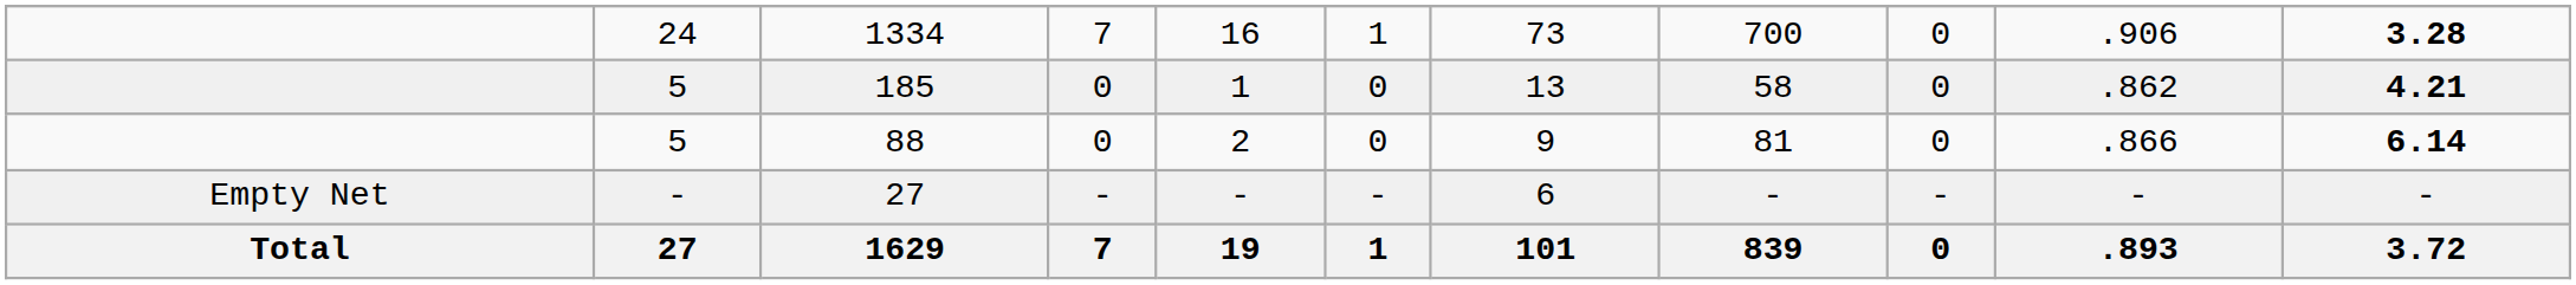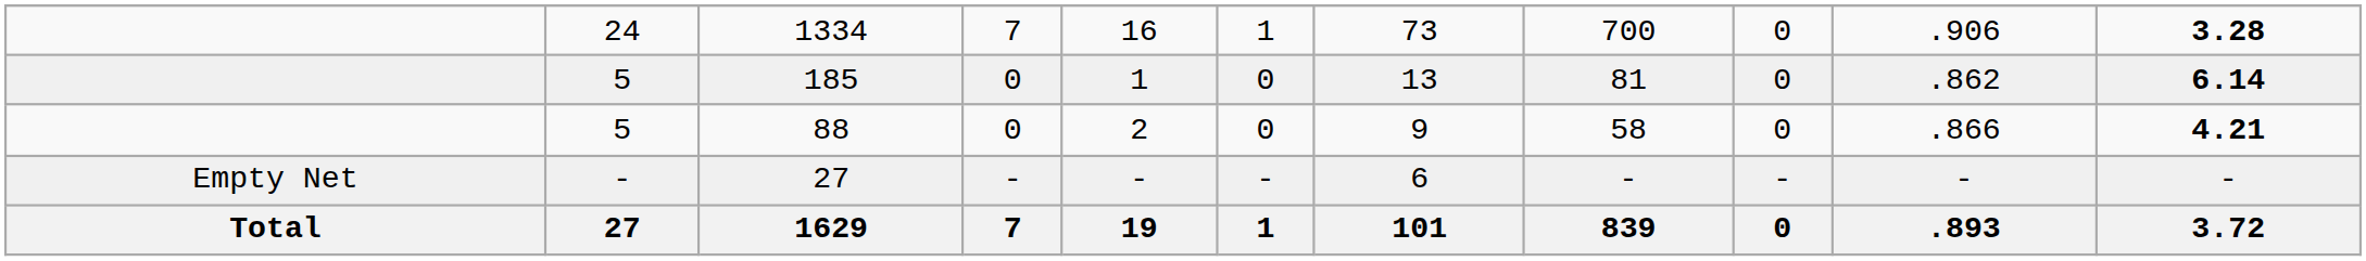 <table class="wikitable sortable" width ="1000">
 <tr align="center">
 </tr>
 <tr align="center" bgcolor="">
 <td></td>
 <td>24</td>
 <td>1334</td>
 <td>7</td>
 <td>16</td>
 <td>1</td>
 <td>73</td>
 <td>700</td>
 <td>0</td>
 <td>.906</td>
 <td><strong>3.28</strong></td>
 </tr>
 <tr align="center" bgcolor="f0f0f0">
 <td></td>
 <td>5</td>
 <td>185</td>
 <td>0</td>
 <td>1</td>
 <td>0</td>
 <td>13</td>
-<td>58</td>
+<td>81</td>
 <td>0</td>
 <td>.862</td>
-<td><strong>4.21</strong></td>
+<td><strong>6.14</strong></td>
 </tr>
 <tr align="center" bgcolor="">
 <td></td>
 <td>5</td>
 <td>88</td>
 <td>0</td>
 <td>2</td>
 <td>0</td>
 <td>9</td>
-<td>81</td>
+<td>58</td>
 <td>0</td>
 <td>.866</td>
-<td><strong>6.14</strong></td>
+<td><strong>4.21</strong></td>
 </tr>
 <tr align="center" bgcolor="f0f0f0">
 <td>Empty Net</td>
 <td>-</td>
 <td>27</td>
 <td>-</td>
 <td>-</td>
 <td>-</td>
 <td>6</td>
 <td>-</td>
 <td>-</td>
 <td>-</td>
 <td>-</td>
 </tr>
 <tr>
 <th>Total</th>
 <th>27</th>
 <th>1629</th>
 <th>7</th>
 <th>19</th>
 <th>1</th>
 <th>101</th>
 <th>839</th>
 <th>0</th>
 <th>.893</th>
 <th>3.72</th>
 </tr>
 </table>
